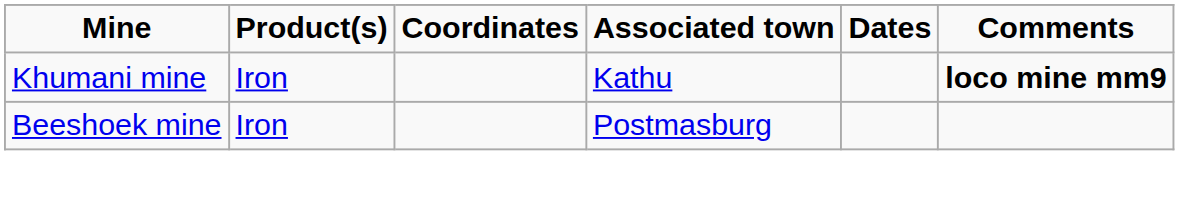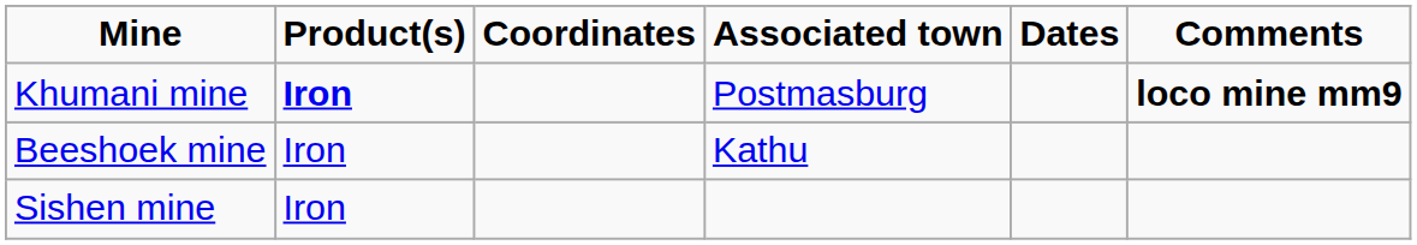 <table class="sortable wikitable">
 <tr align="center">
 <td><strong>Mine</strong></td>
 <td><strong>Product(s)</strong></td>
 <td><strong>Coordinates</strong></td>
 <td><strong>Associated town</strong></td>
 <td><strong>Dates</strong></td>
 <td><strong>Comments</strong></td>
 </tr>
 <tr>
 <td><a href='#'>Khumani mine</a></td>
-<td><a href='#'>Iron</a></td>
+<td><strong><a href='#'>Iron</a></strong></td>
 <td></td>
-<td><a href='#'>Kathu</a></td>
+<td><a href='#'>Postmasburg</a></td>
 <td></td>
 <td><strong>loco mine mm9</strong></td>
 </tr>
 <tr>
 <td><a href='#'>Beeshoek mine</a></td>
 <td><a href='#'>Iron</a></td>
 <td></td>
-<td><a href='#'>Postmasburg</a></td>
+<td><a href='#'>Kathu</a></td>
+<td></td>
+<td></td>
+</tr>
+<tr>
+<td><a href='#'>Sishen mine</a></td>
+<td><a href='#'>Iron</a></td>
+<td></td>
+<td></td>
 <td></td>
 <td></td>
 </tr>
 </table>
